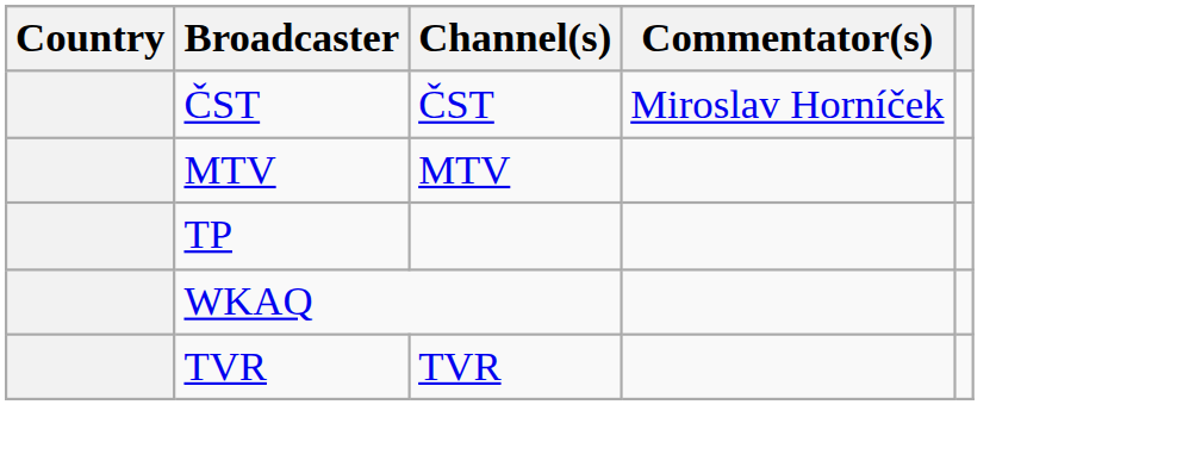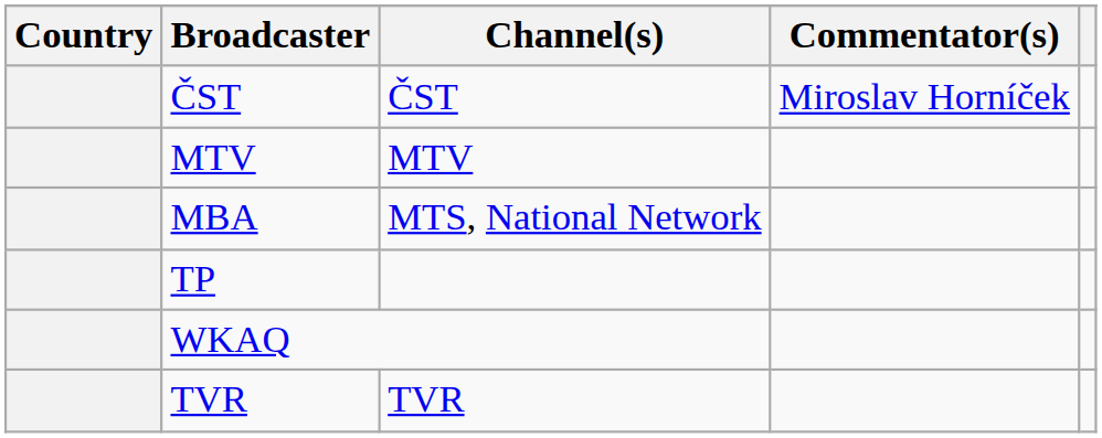 <table class="wikitable plainrowheaders">
 <tr>
 </tr>
 <tr>
 <th scope="col">Country</th>
 <th scope="col">Broadcaster</th>
 <th scope="col">Channel(s)</th>
 <th scope="col">Commentator(s)</th>
 <th scope="col"></th>
 </tr>
 <tr>
 <th scope="row"></th>
 <td><a href='#'>ČST</a></td>
 <td><a href='#'>ČST</a></td>
 <td><a href='#'>Miroslav Horníček</a></td>
 <td style="text-align:center"></td>
 </tr>
 <tr>
 <th scope="row"></th>
 <td><a href='#'>MTV</a></td>
 <td><a href='#'>MTV</a></td>
 <td></td>
 <td style="text-align:center"></td>
 </tr>
 <tr>
 <th scope="row"></th>
+<td><a href='#'>MBA</a></td>
+<td><a href='#'>MTS</a>, <a href='#'>National Network</a></td>
+<td></td>
+<td style="text-align:center"></td>
+</tr>
+<tr>
+<th scope="row"></th>
 <td><a href='#'>TP</a></td>
 <td></td>
 <td></td>
 <td style="text-align:center"></td>
 </tr>
 <tr>
 <th scope="row"></th>
 <td colspan="2"><a href='#'>WKAQ</a></td>
 <td></td>
 <td style="text-align:center"></td>
 </tr>
 <tr>
 <th scope="row"></th>
 <td><a href='#'>TVR</a></td>
 <td><a href='#'>TVR</a></td>
 <td></td>
 <td style="text-align:center"></td>
 </tr>
 </table>
